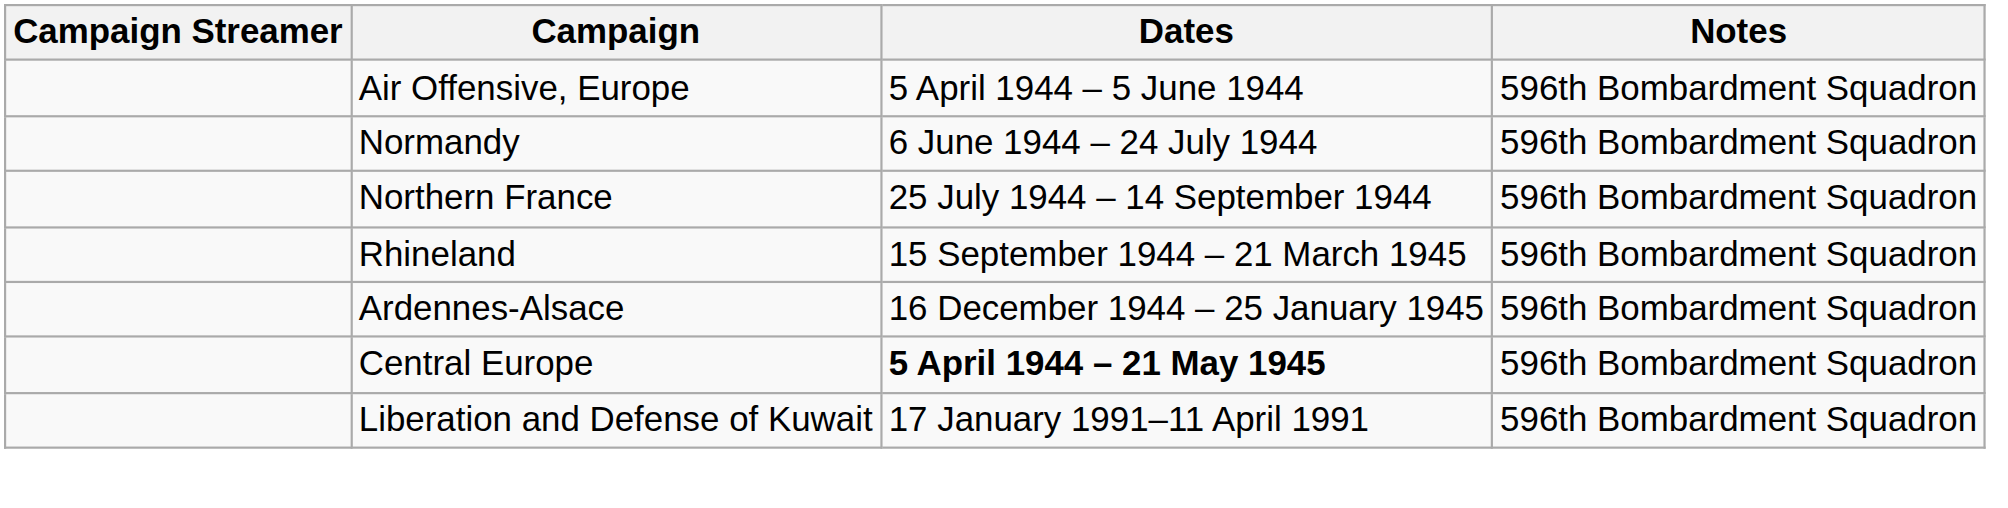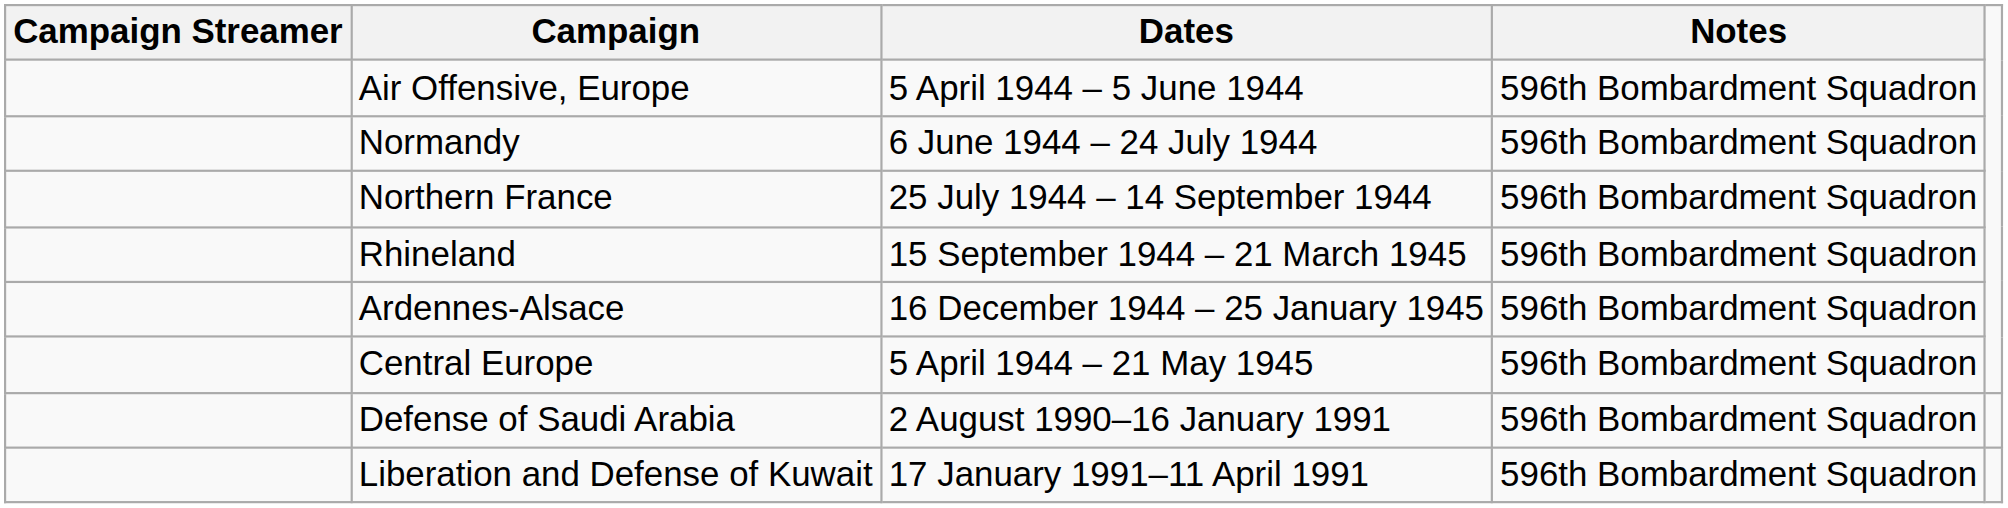 <table class="wikitable">
 <tr style="background:#efefef;">
 <th>Campaign Streamer</th>
 <th>Campaign</th>
 <th>Dates</th>
 <th>Notes</th>
 </tr>
 <tr>
 <td></td>
 <td>Air Offensive, Europe</td>
 <td>5 April 1944 – 5 June 1944</td>
 <td>596th Bombardment Squadron</td>
 </tr>
 <tr>
 <td></td>
 <td>Normandy</td>
 <td>6 June 1944 – 24 July 1944</td>
 <td>596th Bombardment Squadron</td>
 </tr>
 <tr>
 <td></td>
 <td>Northern France</td>
 <td>25 July 1944 – 14 September 1944</td>
 <td>596th Bombardment Squadron</td>
 </tr>
 <tr>
 <td></td>
 <td>Rhineland</td>
 <td>15 September 1944 – 21 March 1945</td>
 <td>596th Bombardment Squadron</td>
 </tr>
 <tr>
 <td></td>
 <td>Ardennes-Alsace</td>
 <td>16 December 1944 – 25 January 1945</td>
 <td>596th Bombardment Squadron</td>
 </tr>
 <tr>
 <td></td>
 <td>Central Europe</td>
-<td><strong>5 April 1944 – 21 May 1945</strong></td>
+<td>5 April 1944 – 21 May 1945</td>
 <td>596th Bombardment Squadron</td>
+</tr>
+<tr>
+<td></td>
+<td>Defense of Saudi Arabia</td>
+<td>2 August 1990–16 January 1991</td>
+<td>596th Bombardment Squadron</td>
+<td></td>
 </tr>
 <tr>
 <td></td>
 <td>Liberation and Defense of Kuwait</td>
 <td>17 January 1991–11 April 1991</td>
 <td>596th Bombardment Squadron</td>
 </tr>
 </table>
